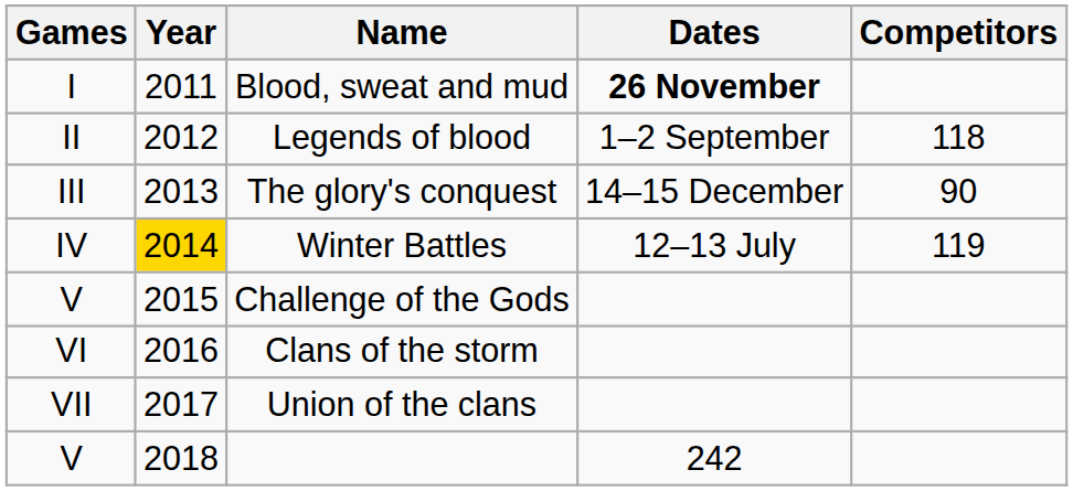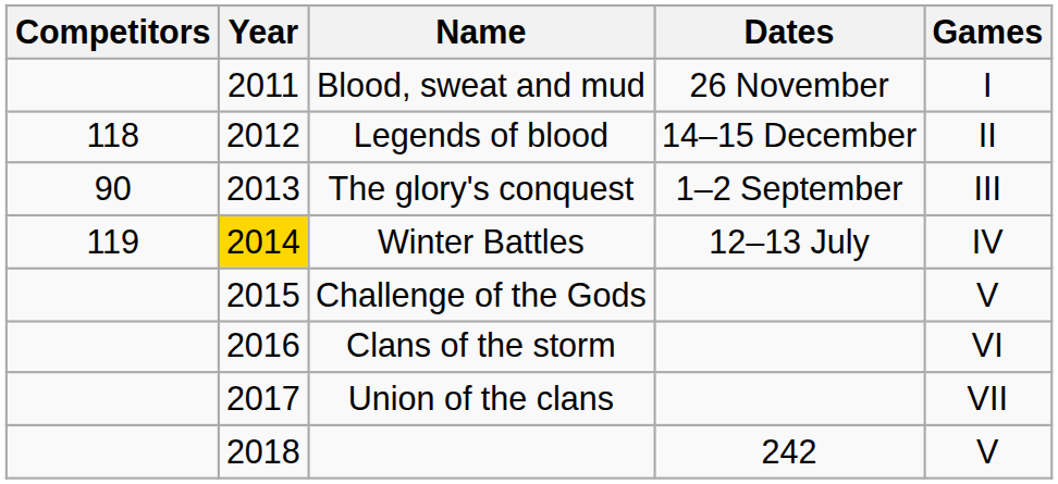 <table class="wikitable" style="margin:1em auto; text-align:center; font-size:90%;">
 <tr>
-<th rowspan=1>Games</th>
+<th rowspan=1>Competitors</th>
 <th rowspan=1>Year</th>
 <th rowspan=1>Name</th>
 <th rowspan=1>Dates</th>
-<th rowspan=1>Competitors</th>
+<th rowspan=1>Games</th>
 </tr>
 <tr>
-<td>I</td>
+<td></td>
 <td>2011</td>
 <td>Blood, sweat and mud</td>
-<td><strong>26 November</strong></td>
-<td></td>
+<td>26 November</td>
+<td>I</td>
 </tr>
 <tr>
-<td>II</td>
+<td>118</td>
 <td>2012</td>
 <td>Legends of blood</td>
-<td>1–2 September</td>
-<td>118</td>
+<td>14–15 December</td>
+<td>II</td>
 </tr>
 <tr>
-<td>III</td>
+<td>90</td>
 <td>2013</td>
 <td>The glory's conquest</td>
-<td>14–15 December</td>
-<td>90</td>
+<td>1–2 September</td>
+<td>III</td>
 </tr>
 <tr>
-<td>IV</td>
+<td>119</td>
 <td style="background: gold;">2014</td>
 <td>Winter Battles</td>
 <td>12–13 July</td>
-<td>119</td>
+<td>IV</td>
 </tr>
 <tr>
-<td>V</td>
+<td></td>
 <td>2015</td>
 <td>Challenge of the Gods</td>
 <td></td>
-<td></td>
+<td>V</td>
 </tr>
 <tr>
-<td>VI</td>
+<td></td>
 <td>2016</td>
 <td>Clans of the storm</td>
 <td></td>
-<td></td>
+<td>VI</td>
 </tr>
 <tr>
-<td>VII</td>
+<td></td>
 <td>2017</td>
 <td>Union of the clans</td>
 <td></td>
-<td></td>
+<td>VII</td>
 </tr>
 <tr>
-<td>V</td>
+<td></td>
 <td>2018</td>
 <td></td>
 <td>242</td>
-<td></td>
+<td>V</td>
 </tr>
 </table>
